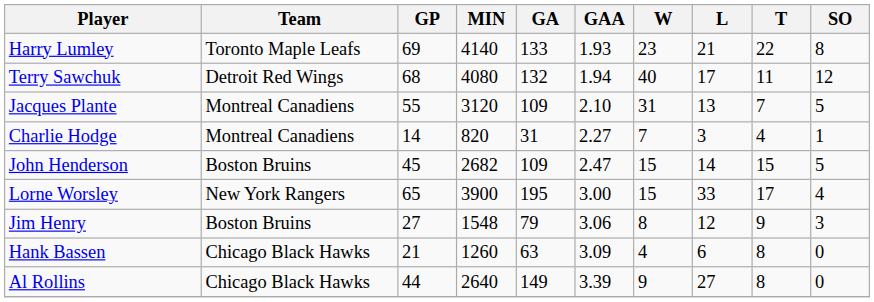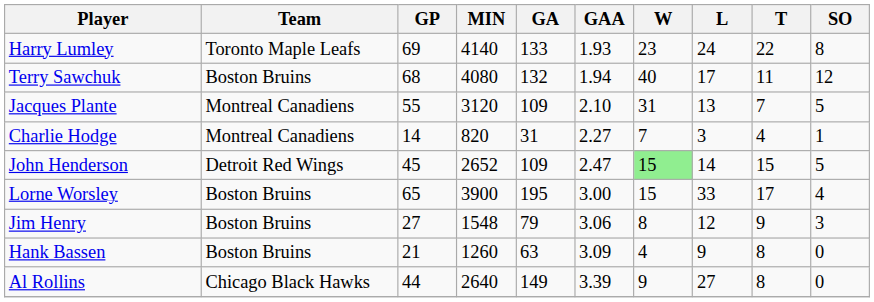 <table class="wikitable">
 <tr>
 <th bgcolor="#DDDDFF" width="20%">Player</th>
 <th bgcolor="#DDDDFF" width="20%">Team</th>
 <th bgcolor="#DDDDFF" width="6%">GP</th>
 <th bgcolor="#DDDDFF" width="6%">MIN</th>
 <th bgcolor="#DDDDFF" width="6%">GA</th>
 <th bgcolor="#DDDDFF" width="6%">GAA</th>
 <th bgcolor="#DDDDFF" width="6%">W</th>
 <th bgcolor="#DDDDFF" width="6%">L</th>
 <th bgcolor="#DDDDFF" width="6%">T</th>
 <th bgcolor="#DDDDFF" width="6%">SO</th>
 </tr>
 <tr>
 <td><a href='#'>Harry Lumley</a></td>
 <td>Toronto Maple Leafs</td>
 <td>69</td>
 <td>4140</td>
 <td>133</td>
 <td>1.93</td>
 <td>23</td>
-<td>21</td>
+<td>24</td>
 <td>22</td>
 <td>8</td>
 </tr>
 <tr>
 <td><a href='#'>Terry Sawchuk</a></td>
-<td>Detroit Red Wings</td>
+<td>Boston Bruins</td>
 <td>68</td>
 <td>4080</td>
 <td>132</td>
 <td>1.94</td>
 <td>40</td>
 <td>17</td>
 <td>11</td>
 <td>12</td>
 </tr>
 <tr>
 <td><a href='#'>Jacques Plante</a></td>
 <td>Montreal Canadiens</td>
 <td>55</td>
 <td>3120</td>
 <td>109</td>
 <td>2.10</td>
 <td>31</td>
 <td>13</td>
 <td>7</td>
 <td>5</td>
 </tr>
 <tr>
 <td><a href='#'>Charlie Hodge</a></td>
 <td>Montreal Canadiens</td>
 <td>14</td>
 <td>820</td>
 <td>31</td>
 <td>2.27</td>
 <td>7</td>
 <td>3</td>
 <td>4</td>
 <td>1</td>
 </tr>
 <tr>
 <td><a href='#'>John Henderson</a></td>
-<td>Boston Bruins</td>
+<td>Detroit Red Wings</td>
 <td>45</td>
-<td>2682</td>
+<td>2652</td>
 <td>109</td>
 <td>2.47</td>
-<td>15</td>
+<td style="background: lightgreen;">15</td>
 <td>14</td>
 <td>15</td>
 <td>5</td>
 </tr>
 <tr>
 <td><a href='#'>Lorne Worsley</a></td>
-<td>New York Rangers</td>
+<td>Boston Bruins</td>
 <td>65</td>
 <td>3900</td>
 <td>195</td>
 <td>3.00</td>
 <td>15</td>
 <td>33</td>
 <td>17</td>
 <td>4</td>
 </tr>
 <tr>
 <td><a href='#'>Jim Henry</a></td>
 <td>Boston Bruins</td>
 <td>27</td>
 <td>1548</td>
 <td>79</td>
 <td>3.06</td>
 <td>8</td>
 <td>12</td>
 <td>9</td>
 <td>3</td>
 </tr>
 <tr>
 <td><a href='#'>Hank Bassen</a></td>
-<td>Chicago Black Hawks</td>
+<td>Boston Bruins</td>
 <td>21</td>
 <td>1260</td>
 <td>63</td>
 <td>3.09</td>
 <td>4</td>
-<td>6</td>
+<td>9</td>
 <td>8</td>
 <td>0</td>
 </tr>
 <tr>
 <td><a href='#'>Al Rollins</a></td>
 <td>Chicago Black Hawks</td>
 <td>44</td>
 <td>2640</td>
 <td>149</td>
 <td>3.39</td>
 <td>9</td>
 <td>27</td>
 <td>8</td>
 <td>0</td>
 </tr>
 <tr>
 </tr>
 </table>
